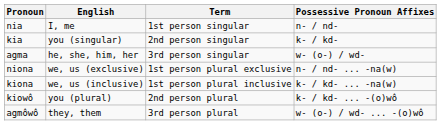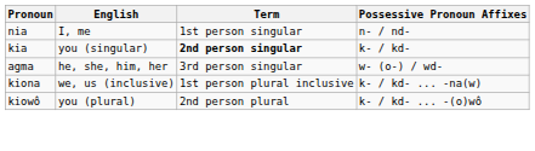 <table class="wikitable">
 <tr>
 <th>Pronoun</th>
 <th>English</th>
 <th>Term</th>
 <th>Possessive Pronoun Affixes</th>
 </tr>
 <tr>
 <td>nia</td>
 <td>I, me</td>
 <td>1st person singular</td>
 <td>n- / nd-</td>
 </tr>
 <tr>
 <td>kia</td>
 <td>you (singular)</td>
-<td>2nd person singular</td>
+<td><strong>2nd person singular</strong></td>
 <td>k- / kd-</td>
 </tr>
 <tr>
 <td>agma</td>
 <td>he, she, him, her</td>
 <td>3rd person singular</td>
 <td>w- (o-) / wd-</td>
-</tr>
-<tr>
-<td>niona</td>
-<td>we, us (exclusive)</td>
-<td>1st person plural exclusive</td>
-<td>n- / nd- ... -na(w)</td>
 </tr>
 <tr>
 <td>kiona</td>
 <td>we, us (inclusive)</td>
 <td>1st person plural inclusive</td>
 <td>k- / kd- ... -na(w)</td>
 </tr>
 <tr>
 <td>kiowô</td>
 <td>you (plural)</td>
 <td>2nd person plural</td>
 <td>k- / kd- ... -(o)wô</td>
 </tr>
-<tr>
-<td>agmôwô</td>
-<td>they, them</td>
-<td>3rd person plural</td>
-<td>w- (o-) / wd- ... -(o)wô</td>
-</tr>
 </table>
